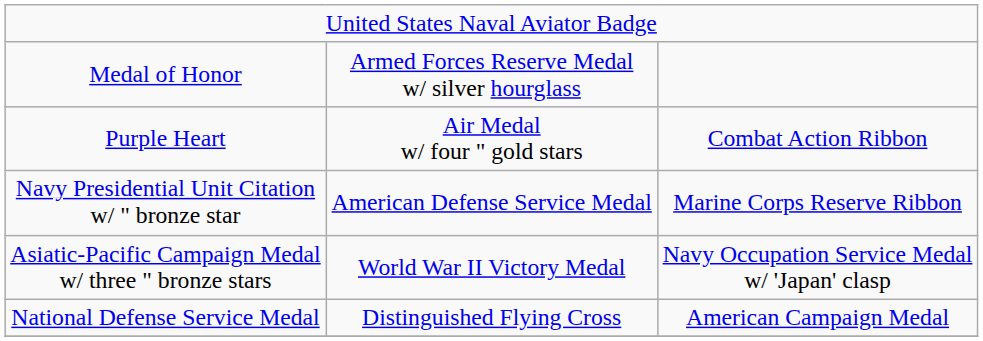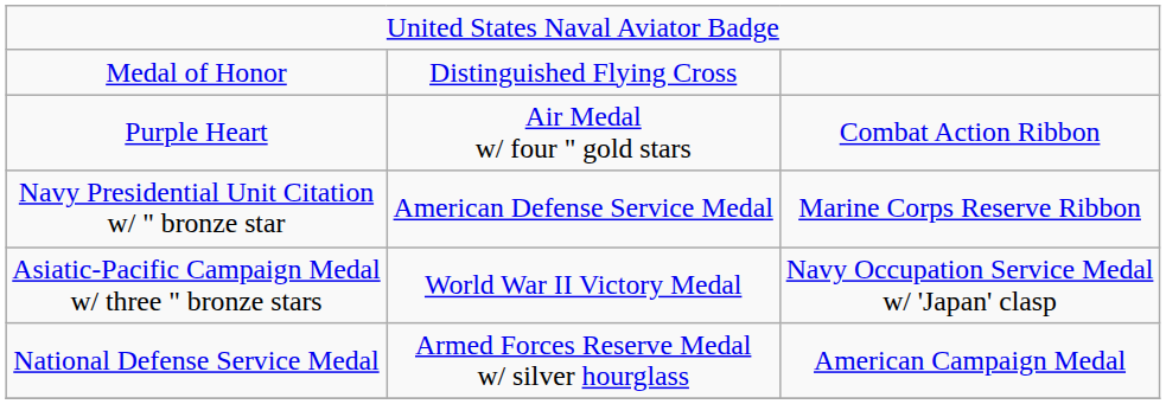 <table class="wikitable" style="margin:1em auto; text-align:center;">
 <tr>
 <td colspan="4"><a href='#'>United States Naval Aviator Badge</a></td>
 </tr>
 <tr>
 <td><a href='#'>Medal of Honor</a></td>
-<td><a href='#'>Armed Forces Reserve Medal</a><br>w/ silver <a href='#'>hourglass</a></td>
+<td><a href='#'>Distinguished Flying Cross</a></td>
 </tr>
 <tr>
 <td><a href='#'>Purple Heart</a></td>
 <td><a href='#'>Air Medal</a><br>w/ four " gold stars</td>
 <td><a href='#'>Combat Action Ribbon</a></td>
 </tr>
 <tr>
 <td><a href='#'>Navy Presidential Unit Citation</a><br>w/ " bronze star</td>
 <td><a href='#'>American Defense Service Medal</a></td>
 <td><a href='#'>Marine Corps Reserve Ribbon</a></td>
 </tr>
 <tr>
 <td><a href='#'>Asiatic-Pacific Campaign Medal</a><br>w/ three " bronze stars</td>
 <td><a href='#'>World War II Victory Medal</a></td>
 <td><a href='#'>Navy Occupation Service Medal</a><br>w/ 'Japan' clasp</td>
 </tr>
 <tr>
 <td><a href='#'>National Defense Service Medal</a></td>
-<td><a href='#'>Distinguished Flying Cross</a></td>
+<td><a href='#'>Armed Forces Reserve Medal</a><br>w/ silver <a href='#'>hourglass</a></td>
 <td><a href='#'>American Campaign Medal</a></td>
 </tr>
 <tr>
 </tr>
 </table>
